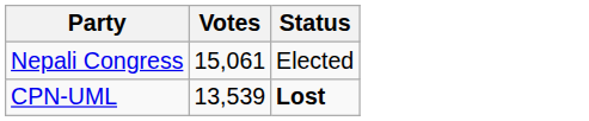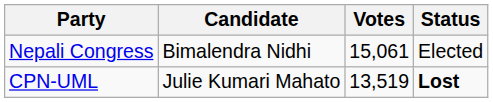 <table class="wikitable">
 <tr>
 <th>Party</th>
+<th>Candidate</th>
 <th>Votes</th>
 <th>Status</th>
 </tr>
 <tr>
 <td><a href='#'>Nepali Congress</a></td>
+<td>Bimalendra Nidhi</td>
 <td>15,061</td>
 <td>Elected</td>
 </tr>
 <tr>
 <td><a href='#'>CPN-UML</a></td>
-<td>13,539</td>
+<td>Julie Kumari Mahato</td>
+<td>13,519</td>
 <td><strong>Lost</strong></td>
 </tr>
 </table>
